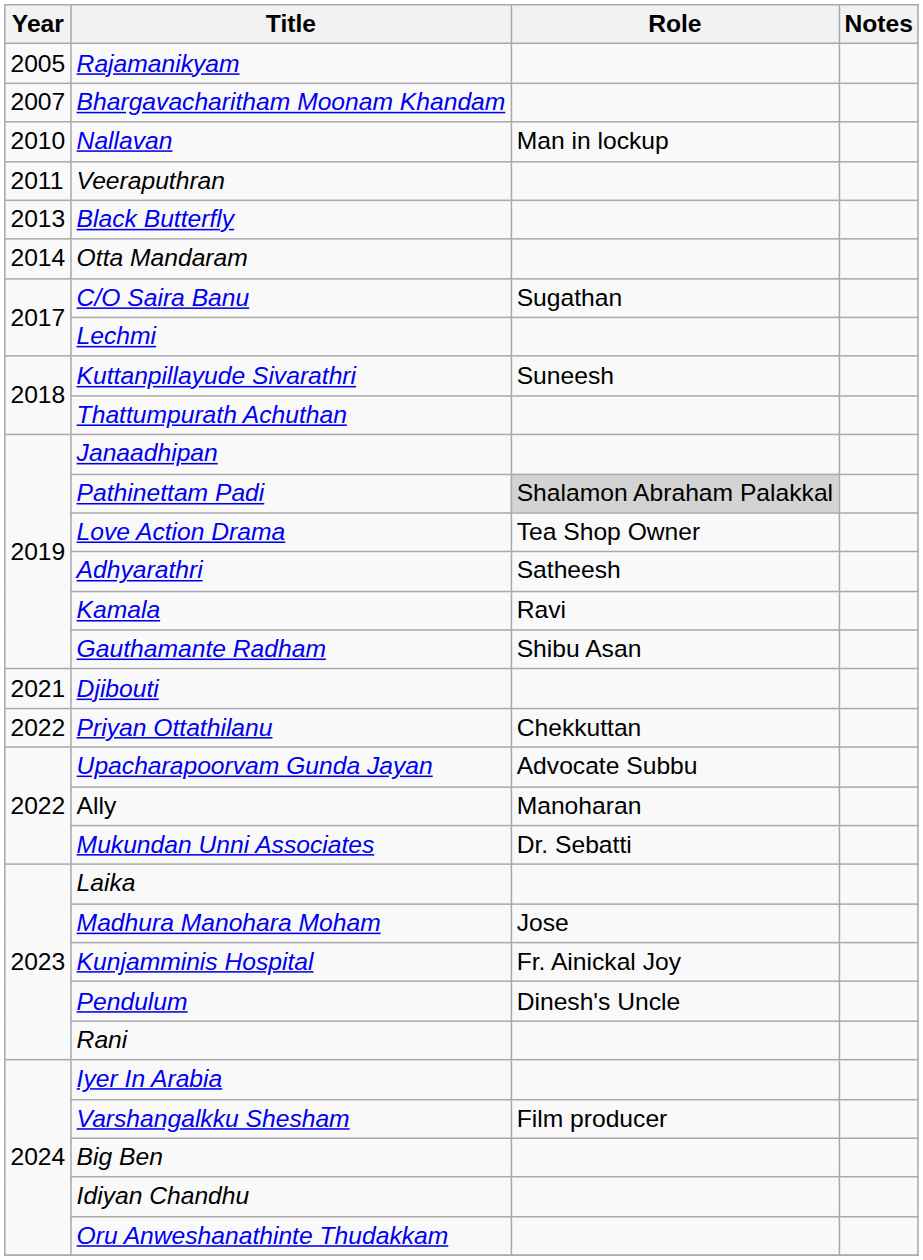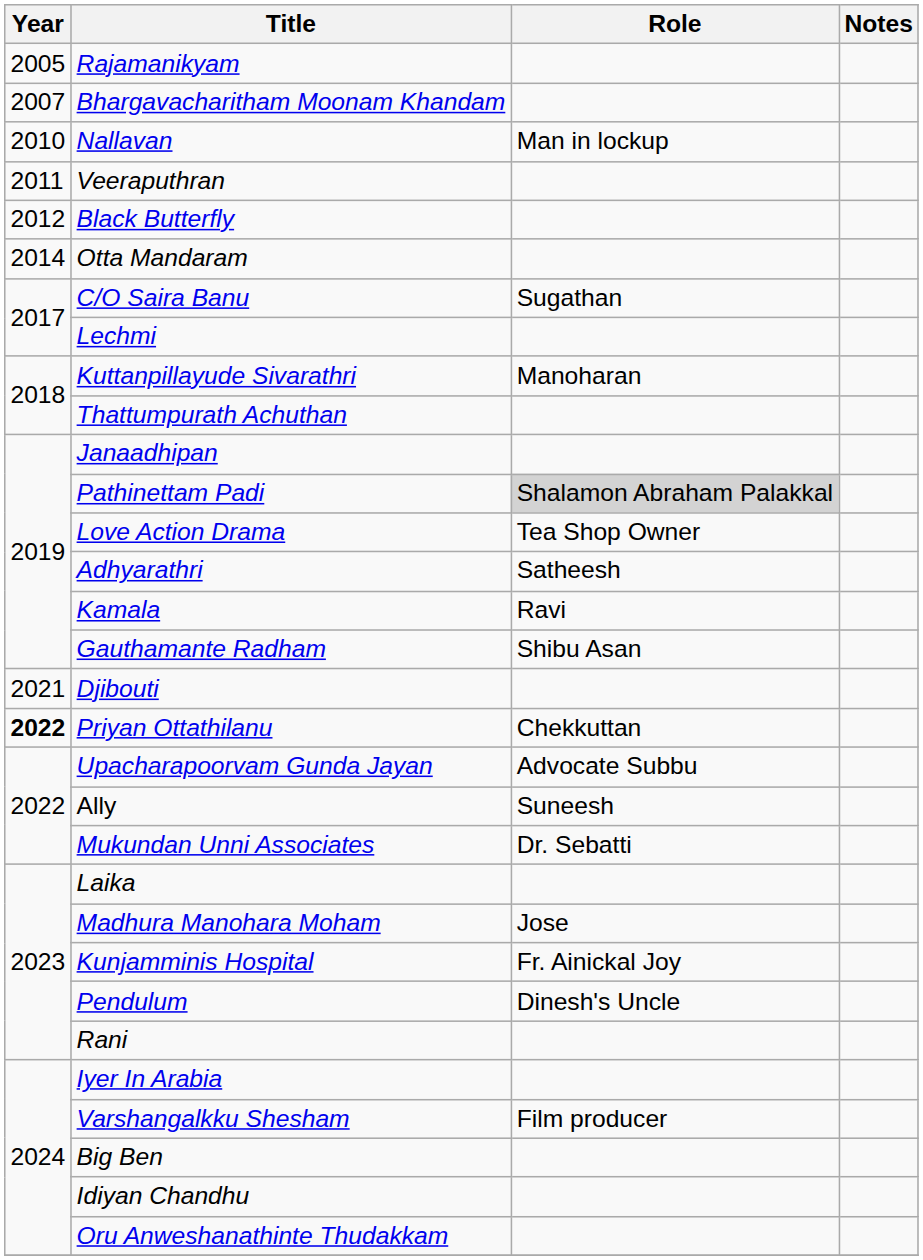 <table class="wikitable sortable">
 <tr>
 <th>Year</th>
 <th>Title</th>
 <th>Role</th>
 <th class="unsortable">Notes</th>
 </tr>
 <tr>
 <td>2005</td>
 <td><em><a href='#'>Rajamanikyam</a></em></td>
 <td></td>
 <td></td>
 </tr>
 <tr>
 <td>2007</td>
 <td><em><a href='#'>Bhargavacharitham Moonam Khandam</a></em></td>
 <td></td>
 <td></td>
 </tr>
 <tr>
 <td>2010</td>
 <td><em><a href='#'>Nallavan</a></em></td>
 <td>Man in lockup</td>
 <td></td>
 </tr>
 <tr>
 <td>2011</td>
 <td><em>Veeraputhran</em></td>
 <td></td>
 <td></td>
 </tr>
 <tr>
-<td>2013</td>
+<td>2012</td>
 <td><em><a href='#'>Black Butterfly</a></em></td>
 <td></td>
 <td></td>
 </tr>
 <tr>
 <td>2014</td>
 <td><em>Otta Mandaram</em></td>
 <td></td>
 <td></td>
 </tr>
 <tr>
 <td rowspan=2>2017</td>
 <td><em><a href='#'>C/O Saira Banu</a></em></td>
 <td>Sugathan</td>
 <td></td>
 </tr>
 <tr>
 <td><em><a href='#'>Lechmi</a></em></td>
 <td></td>
 <td></td>
 </tr>
 <tr>
 <td rowspan=2>2018</td>
 <td><em><a href='#'>Kuttanpillayude Sivarathri</a></em></td>
-<td>Suneesh</td>
+<td>Manoharan</td>
 <td></td>
 </tr>
 <tr>
 <td><em><a href='#'>Thattumpurath Achuthan</a> </em></td>
 <td></td>
 <td></td>
 </tr>
 <tr>
 <td rowspan=6>2019</td>
 <td><em><a href='#'>Janaadhipan</a></em></td>
 <td></td>
 <td></td>
 </tr>
 <tr>
 <td><em><a href='#'>Pathinettam Padi</a></em></td>
 <td style="background: lightgrey;">Shalamon Abraham Palakkal</td>
 <td></td>
 </tr>
 <tr>
 <td><em><a href='#'>Love Action Drama</a></em></td>
 <td>Tea Shop Owner</td>
 <td></td>
 </tr>
 <tr>
 <td><em><a href='#'>Adhyarathri</a></em></td>
 <td>Satheesh</td>
 <td></td>
 </tr>
 <tr>
 <td><em><a href='#'>Kamala</a></em></td>
 <td>Ravi</td>
 <td></td>
 </tr>
 <tr>
 <td><em><a href='#'>Gauthamante Radham</a></em></td>
 <td>Shibu Asan</td>
 <td></td>
 </tr>
 <tr>
 <td>2021</td>
 <td><em><a href='#'>Djibouti</a></em></td>
 <td></td>
 <td></td>
 </tr>
 <tr>
-<td>2022</td>
+<td><strong>2022</strong></td>
 <td><em><a href='#'>Priyan Ottathilanu</a></em></td>
 <td>Chekkuttan</td>
 <td></td>
 </tr>
 <tr>
 <td rowspan=3>2022</td>
 <td><em><a href='#'>Upacharapoorvam Gunda Jayan</a></em></td>
 <td>Advocate Subbu</td>
 <td></td>
 </tr>
 <tr>
 <td>Ally</td>
-<td>Manoharan</td>
+<td>Suneesh</td>
 <td></td>
 </tr>
 <tr>
 <td><em><a href='#'>Mukundan Unni Associates</a></em></td>
 <td>Dr. Sebatti</td>
 <td></td>
 </tr>
 <tr>
 <td rowspan=5>2023</td>
 <td><em>Laika</em></td>
 <td></td>
 <td></td>
 </tr>
 <tr>
 <td><em><a href='#'>Madhura Manohara Moham</a></em></td>
 <td>Jose</td>
 <td></td>
 </tr>
 <tr>
 <td><em><a href='#'>Kunjamminis Hospital</a></em></td>
 <td>Fr. Ainickal Joy</td>
 <td></td>
 </tr>
 <tr>
 <td><em><a href='#'>Pendulum</a></em></td>
 <td>Dinesh's Uncle</td>
 <td></td>
 </tr>
 <tr>
 <td><em>Rani</em></td>
 <td></td>
 <td></td>
 </tr>
 <tr>
 <td rowspan=5>2024</td>
 <td><em><a href='#'>Iyer In Arabia</a></em></td>
 <td></td>
 <td></td>
 </tr>
 <tr>
 <td><em><a href='#'>Varshangalkku Shesham</a></em></td>
 <td>Film producer</td>
 <td></td>
 </tr>
 <tr>
 <td><em>Big Ben</em></td>
 <td></td>
 <td></td>
 </tr>
 <tr>
 <td><em>Idiyan Chandhu</em></td>
 <td></td>
 <td></td>
 </tr>
 <tr>
 <td><em><a href='#'>Oru Anweshanathinte Thudakkam</a></em></td>
 <td></td>
 <td></td>
 </tr>
 <tr>
 </tr>
 </table>
